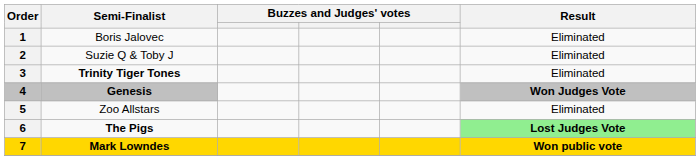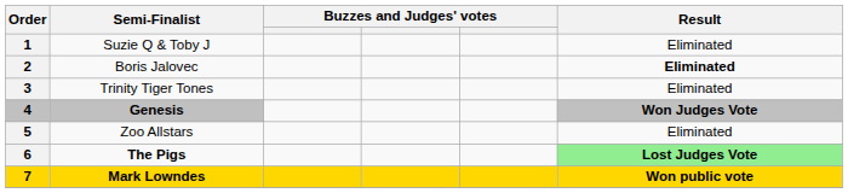 <table class="wikitable plainrowheaders sortable" style="text-align:center" width="76%;">
 <tr>
 <th scope="col" rowspan="2" style="width:1em;">Order</th>
 <th scope="col" rowspan="2" class="unsortable" style="width:17em;">Semi-Finalist</th>
 <th scope="col" colspan="3" class="unsortable" style="width:24em;">Buzzes and Judges' votes</th>
 <th scope="col" rowspan="2" style="width:23em;">Result</th>
 </tr>
 <tr>
 <th scope="col" class="unsortable" style="width:6em;"></th>
 <th scope="col" class="unsortable" style="width:6em;"></th>
 <th scope="col" class="unsortable" style="width:6em;"></th>
 </tr>
 <tr>
 <th>1</th>
-<td>Boris Jalovec</td>
+<td>Suzie Q & Toby J</td>
 <td></td>
 <td></td>
 <td></td>
 <td>Eliminated</td>
 </tr>
 <tr>
 <th>2</th>
-<td>Suzie Q & Toby J</td>
+<td>Boris Jalovec</td>
 <td></td>
 <td></td>
 <td></td>
-<td>Eliminated</td>
+<td><strong>Eliminated</strong></td>
 </tr>
 <tr>
 <th>3</th>
-<td><strong>Trinity Tiger Tones</strong></td>
+<td>Trinity Tiger Tones</td>
 <td></td>
 <td></td>
 <td></td>
 <td>Eliminated</td>
 </tr>
 <tr>
 <th style="background:silver;">4</th>
 <td style="background:silver;"><strong>Genesis</strong></td>
 <td style="text-align:center;"></td>
 <td style="text-align: center;"></td>
 <td style="text-align: center;"></td>
 <td style="background:silver;"><strong>Won Judges Vote</strong></td>
 </tr>
 <tr>
 <th>5</th>
 <td>Zoo Allstars</td>
 <td></td>
 <td></td>
 <td></td>
 <td>Eliminated</td>
 </tr>
 <tr>
 <th>6</th>
 <td><strong>The Pigs</strong></td>
 <td></td>
 <td></td>
 <td></td>
 <td style="background: lightgreen;"><strong>Lost Judges Vote</strong></td>
 </tr>
 <tr>
 <th style="background:gold;">7</th>
 <td style="background:gold;"><strong>Mark Lowndes</strong></td>
 <td style="background:gold;"></td>
 <td style="background:gold;"></td>
 <td style="background:gold;"></td>
 <td style="background:gold;"><strong>Won public vote</strong></td>
 </tr>
 <tr>
 </tr>
 </table>
